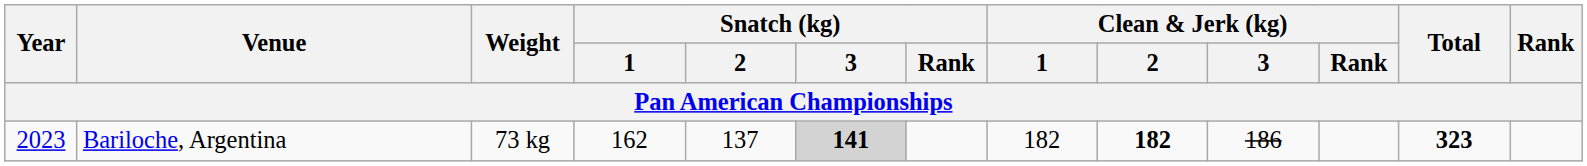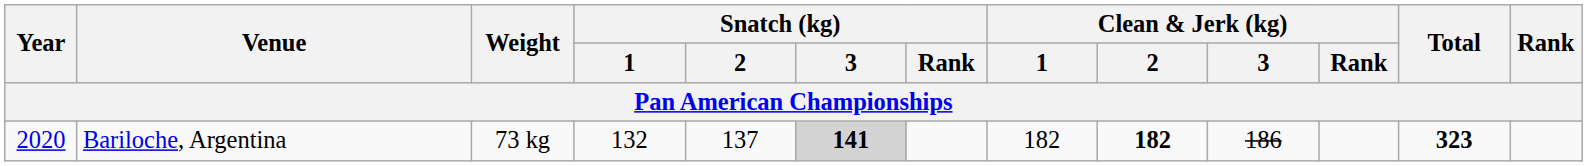 <table class = "wikitable" style="text-align:center;">
 <tr>
 <th rowspan=2 width=40>Year</th>
 <th rowspan=2 width=250>Venue</th>
 <th rowspan=2 width=60>Weight</th>
 <th colspan=4>Snatch (kg)</th>
 <th colspan=4>Clean & Jerk (kg)</th>
 <th rowspan=2 width=65>Total</th>
 <th rowspan=2 width=40>Rank</th>
 </tr>
 <tr>
 <th width=65>1</th>
 <th width=65>2</th>
 <th width=65>3</th>
 <th width=45>Rank</th>
 <th width=65>1</th>
 <th width=65>2</th>
 <th width=65>3</th>
 <th width=45>Rank</th>
 </tr>
 <tr>
 <th colspan=13><a href='#'>Pan American Championships</a></th>
 </tr>
 <tr>
-<td><a href='#'>2023</a></td>
+<td><a href='#'>2020</a></td>
 <td align=left> <a href='#'>Bariloche</a>, Argentina</td>
 <td>73 kg</td>
-<td>162</td>
+<td>132</td>
 <td>137</td>
 <td style="background: lightgrey;"><strong>141</strong></td>
 <td></td>
 <td>182</td>
 <td><strong>182</strong></td>
 <td><s>186</s></td>
 <td></td>
 <td><strong>323</strong></td>
 <td></td>
 </tr>
 </table>
